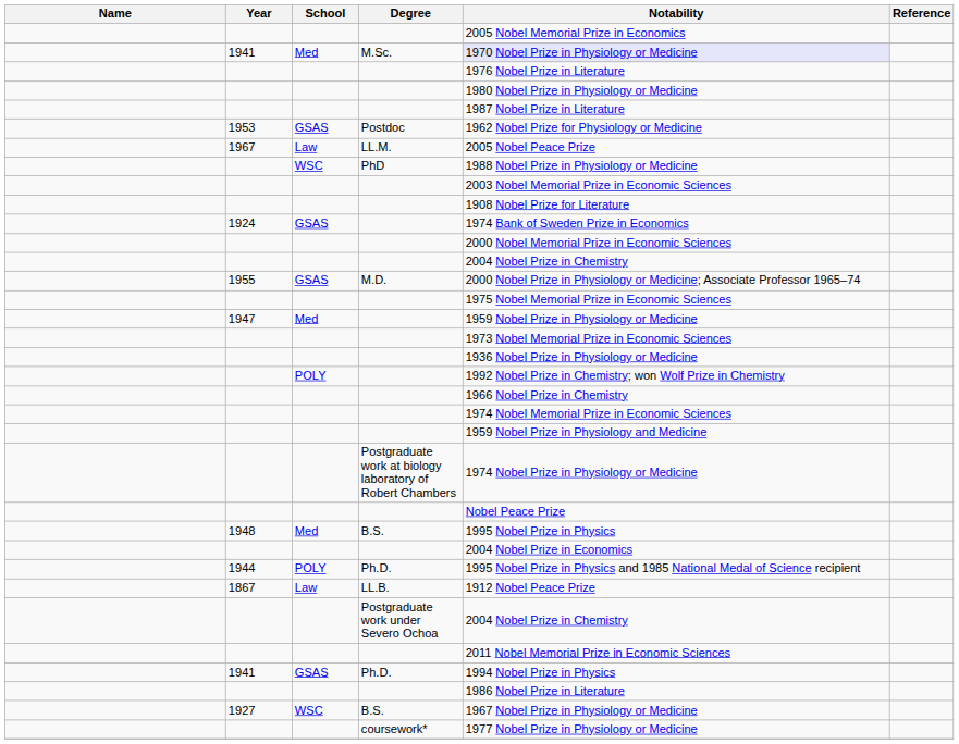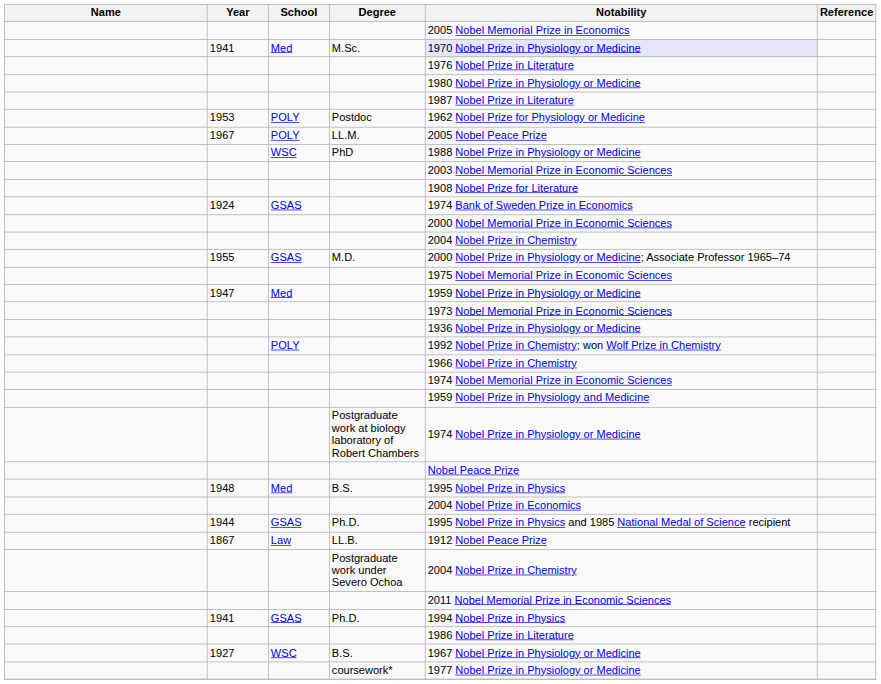 <table class="wikitable sortable" style="width:100%">
 <tr>
 <th style="width:*;">Name</th>
 <th style="width:7%;">Year</th>
 <th style="width:7%;">School</th>
 <th style="width:11%;">Degree</th>
 <th style="width:45%;">Notability</th>
 <th style="width:5%;" class="unsortable">Reference</th>
 </tr>
 <tr>
 <td></td>
 <td></td>
 <td></td>
 <td></td>
 <td>2005 <a href='#'>Nobel Memorial Prize in Economics</a></td>
 <td></td>
 </tr>
 <tr>
 <td></td>
 <td>1941</td>
 <td><a href='#'>Med</a></td>
 <td>M.Sc.</td>
 <td style="background: lavender;">1970 <a href='#'>Nobel Prize in Physiology or Medicine</a></td>
 <td style="text-align:center;"></td>
 </tr>
 <tr>
 <td></td>
 <td></td>
 <td></td>
 <td></td>
 <td>1976 <a href='#'>Nobel Prize in Literature</a></td>
 <td></td>
 </tr>
 <tr>
 <td></td>
 <td></td>
 <td></td>
 <td></td>
 <td>1980 <a href='#'>Nobel Prize in Physiology or Medicine</a></td>
 <td></td>
 </tr>
 <tr>
 <td></td>
 <td></td>
 <td></td>
 <td></td>
 <td>1987 <a href='#'>Nobel Prize in Literature</a></td>
 <td></td>
 </tr>
 <tr>
 <td></td>
 <td>1953</td>
-<td><a href='#'>GSAS</a></td>
+<td><a href='#'>POLY</a></td>
 <td>Postdoc</td>
 <td>1962 <a href='#'>Nobel Prize for Physiology or Medicine</a></td>
 <td style="text-align:center;"></td>
 </tr>
 <tr>
 <td></td>
 <td>1967</td>
-<td><a href='#'>Law</a></td>
+<td><a href='#'>POLY</a></td>
 <td>LL.M.</td>
 <td>2005 <a href='#'>Nobel Peace Prize</a></td>
 <td style="text-align:center;"></td>
 </tr>
 <tr>
 <td></td>
 <td></td>
 <td><a href='#'>WSC</a></td>
 <td>PhD</td>
 <td>1988 <a href='#'>Nobel Prize in Physiology or Medicine</a></td>
 <td style="text-align:center;"></td>
 </tr>
 <tr>
 <td></td>
 <td></td>
 <td></td>
 <td></td>
 <td>2003 <a href='#'>Nobel Memorial Prize in Economic Sciences</a></td>
 <td></td>
 </tr>
 <tr>
 <td></td>
 <td></td>
 <td></td>
 <td></td>
 <td>1908 <a href='#'>Nobel Prize for Literature</a></td>
 <td></td>
 </tr>
 <tr>
 <td></td>
 <td>1924</td>
 <td><a href='#'>GSAS</a></td>
 <td></td>
 <td>1974 <a href='#'>Bank of Sweden Prize in Economics</a></td>
 <td style="text-align:center;"></td>
 </tr>
 <tr>
 <td></td>
 <td></td>
 <td></td>
 <td></td>
 <td>2000 <a href='#'>Nobel Memorial Prize in Economic Sciences</a></td>
 <td></td>
 </tr>
 <tr>
 <td></td>
 <td></td>
 <td></td>
 <td></td>
 <td>2004 <a href='#'>Nobel Prize in Chemistry</a></td>
 <td></td>
 </tr>
 <tr>
 <td></td>
 <td>1955</td>
 <td><a href='#'>GSAS</a></td>
 <td>M.D.</td>
 <td>2000 <a href='#'>Nobel Prize in Physiology or Medicine</a>; Associate Professor 1965–74</td>
 <td style="text-align:center;"></td>
 </tr>
 <tr>
 <td></td>
 <td></td>
 <td></td>
 <td></td>
 <td>1975 <a href='#'>Nobel Memorial Prize in Economic Sciences</a></td>
 <td></td>
 </tr>
 <tr>
 <td></td>
 <td>1947</td>
 <td><a href='#'>Med</a></td>
 <td></td>
 <td>1959 <a href='#'>Nobel Prize in Physiology or Medicine</a></td>
 <td style="text-align:center;"></td>
 </tr>
 <tr>
 <td></td>
 <td></td>
 <td></td>
 <td></td>
 <td>1973 <a href='#'>Nobel Memorial Prize in Economic Sciences</a></td>
 <td></td>
 </tr>
 <tr>
 <td></td>
 <td></td>
 <td></td>
 <td></td>
 <td>1936 <a href='#'>Nobel Prize in Physiology or Medicine</a></td>
 <td></td>
 </tr>
 <tr>
 <td></td>
 <td></td>
 <td><a href='#'>POLY</a></td>
 <td></td>
 <td>1992 <a href='#'>Nobel Prize in Chemistry</a>; won <a href='#'>Wolf Prize in Chemistry</a></td>
 <td></td>
 </tr>
 <tr>
 <td></td>
 <td></td>
 <td></td>
 <td></td>
 <td>1966 <a href='#'>Nobel Prize in Chemistry</a></td>
 <td></td>
 </tr>
 <tr>
 <td></td>
 <td></td>
 <td></td>
 <td></td>
 <td>1974 <a href='#'>Nobel Memorial Prize in Economic Sciences</a></td>
 <td></td>
 </tr>
 <tr>
 <td></td>
 <td></td>
 <td></td>
 <td></td>
 <td>1959 <a href='#'>Nobel Prize in Physiology and Medicine</a></td>
 <td></td>
 </tr>
 <tr>
 <td></td>
 <td></td>
 <td></td>
 <td>Postgraduate work at biology laboratory of Robert Chambers</td>
 <td>1974 <a href='#'>Nobel Prize in Physiology or Medicine</a></td>
 <td style="text-align:center;"></td>
 </tr>
 <tr>
 <td></td>
 <td></td>
 <td></td>
 <td></td>
 <td><a href='#'>Nobel Peace Prize</a></td>
 <td style="text-align:center;"></td>
 </tr>
 <tr>
 <td></td>
 <td>1948</td>
 <td><a href='#'>Med</a></td>
 <td>B.S.</td>
 <td>1995 <a href='#'>Nobel Prize in Physics</a></td>
 </tr>
 <tr>
 <td></td>
 <td></td>
 <td></td>
 <td></td>
 <td>2004 <a href='#'>Nobel Prize in Economics</a></td>
 <td></td>
 </tr>
 <tr>
 <td></td>
 <td>1944</td>
-<td><a href='#'>POLY</a></td>
+<td><a href='#'>GSAS</a></td>
 <td>Ph.D.</td>
 <td>1995 <a href='#'>Nobel Prize in Physics</a> and 1985 <a href='#'>National Medal of Science</a> recipient</td>
 <td style="text-align:center;"></td>
 </tr>
 <tr>
 <td></td>
 <td>1867</td>
 <td><a href='#'>Law</a></td>
 <td>LL.B.</td>
 <td>1912 <a href='#'>Nobel Peace Prize</a></td>
 <td style="text-align:center;"></td>
 </tr>
 <tr>
 <td></td>
 <td></td>
 <td></td>
 <td>Postgraduate work under Severo Ochoa</td>
 <td>2004 <a href='#'>Nobel Prize in Chemistry</a></td>
 <td style="text-align:center;"></td>
 </tr>
 <tr>
 <td></td>
 <td></td>
 <td></td>
 <td></td>
 <td>2011 <a href='#'>Nobel Memorial Prize in Economic Sciences</a></td>
 <td></td>
 </tr>
 <tr>
 <td></td>
 <td>1941</td>
 <td><a href='#'>GSAS</a></td>
 <td>Ph.D.</td>
 <td>1994 <a href='#'>Nobel Prize in Physics</a></td>
 <td style="text-align:center;"></td>
 </tr>
 <tr>
 <td></td>
 <td></td>
 <td></td>
 <td></td>
 <td>1986 <a href='#'>Nobel Prize in Literature</a></td>
 <td></td>
 </tr>
 <tr>
 <td></td>
 <td>1927</td>
 <td><a href='#'>WSC</a></td>
 <td>B.S.</td>
 <td>1967 <a href='#'>Nobel Prize in Physiology or Medicine</a></td>
 <td style="text-align:center;"></td>
 </tr>
 <tr>
 <td></td>
 <td></td>
 <td></td>
 <td>coursework*</td>
 <td>1977 <a href='#'>Nobel Prize in Physiology or Medicine</a></td>
 <td style="text-align:center;"></td>
 </tr>
 <tr>
 </tr>
 </table>
